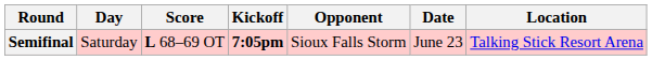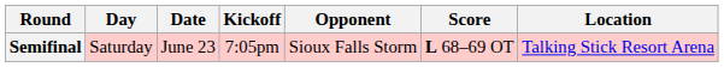 <table class="wikitable" style="text-align:center">
 <tr>
 <th>Round</th>
 <th>Day</th>
-<th>Score</th>
+<th>Date</th>
 <th>Kickoff</th>
 <th>Opponent</th>
-<th>Date</th>
+<th>Score</th>
 <th>Location</th>
 </tr>
 <tr bgcolor=#fcc>
 <th>Semifinal</th>
 <td>Saturday</td>
+<td>June 23</td>
+<td>7:05pm</td>
+<td>Sioux Falls Storm</td>
 <td><strong>L</strong> 68–69 OT</td>
-<td><strong>7:05pm</strong></td>
-<td>Sioux Falls Storm</td>
-<td>June 23</td>
 <td><a href='#'>Talking Stick Resort Arena</a></td>
 </tr>
 </table>
